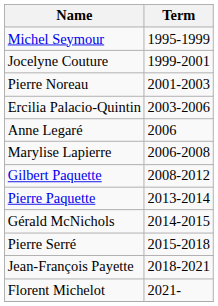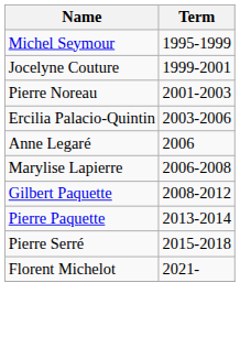 <table class="wikitable">
 <tr>
 <th>Name</th>
 <th>Term</th>
 </tr>
 <tr>
 <td><a href='#'>Michel Seymour</a></td>
 <td>1995-1999</td>
 </tr>
 <tr>
 <td>Jocelyne Couture</td>
 <td>1999-2001</td>
 </tr>
 <tr>
 <td>Pierre Noreau</td>
 <td>2001-2003</td>
 </tr>
 <tr>
 <td>Ercilia Palacio-Quintin</td>
 <td>2003-2006</td>
 </tr>
 <tr>
 <td>Anne Legaré</td>
 <td>2006</td>
 </tr>
 <tr>
 <td>Marylise Lapierre</td>
 <td>2006-2008</td>
 </tr>
 <tr>
 <td><a href='#'>Gilbert Paquette</a></td>
 <td>2008-2012</td>
 </tr>
 <tr>
 <td><a href='#'>Pierre Paquette</a></td>
 <td>2013-2014</td>
 </tr>
 <tr>
-<td>Gérald McNichols</td>
-<td>2014-2015</td>
-</tr>
-<tr>
 <td>Pierre Serré</td>
 <td>2015-2018</td>
-</tr>
-<tr>
-<td>Jean-François Payette</td>
-<td>2018-2021</td>
 </tr>
 <tr>
 <td>Florent Michelot</td>
 <td>2021-</td>
 </tr>
 <tr>
 </tr>
 </table>
